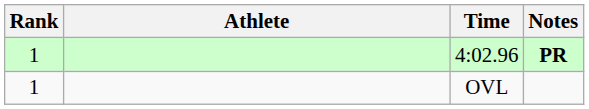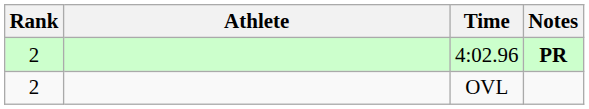 <table class="wikitable" style="text-align:center">
 <tr>
 <th>Rank</th>
 <th Style="width:18em">Athlete</th>
 <th>Time</th>
 <th>Notes</th>
 </tr>
 <tr style="background:#cfc">
-<td>1</td>
+<td>2</td>
 <td style="text-align:left"></td>
 <td>4:02.96</td>
 <td><strong>PR</strong></td>
 </tr>
 <tr>
-<td>1</td>
+<td>2</td>
 <td style="text-align:left"></td>
 <td>OVL</td>
 <td></td>
 </tr>
 </table>
